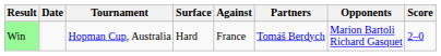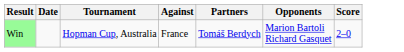 <table class="sortable wikitable">
 <tr>
 <th>Result</th>
 <th>Date</th>
 <th>Tournament</th>
-<th>Surface</th>
 <th>Against</th>
 <th>Partners</th>
 <th>Opponents</th>
 <th class="unsortable">Score</th>
 </tr>
 <tr>
 <td style="background:#98fb98;">Win</td>
 <td><a href='#'></a></td>
 <td><a href='#'>Hopman Cup</a>, Australia</td>
-<td>Hard</td>
 <td> France</td>
 <td><a href='#'>Tomáš Berdych</a></td>
 <td><a href='#'>Marion Bartoli</a><br><a href='#'>Richard Gasquet</a></td>
 <td><a href='#'>2–0</a></td>
 </tr>
 </table>
